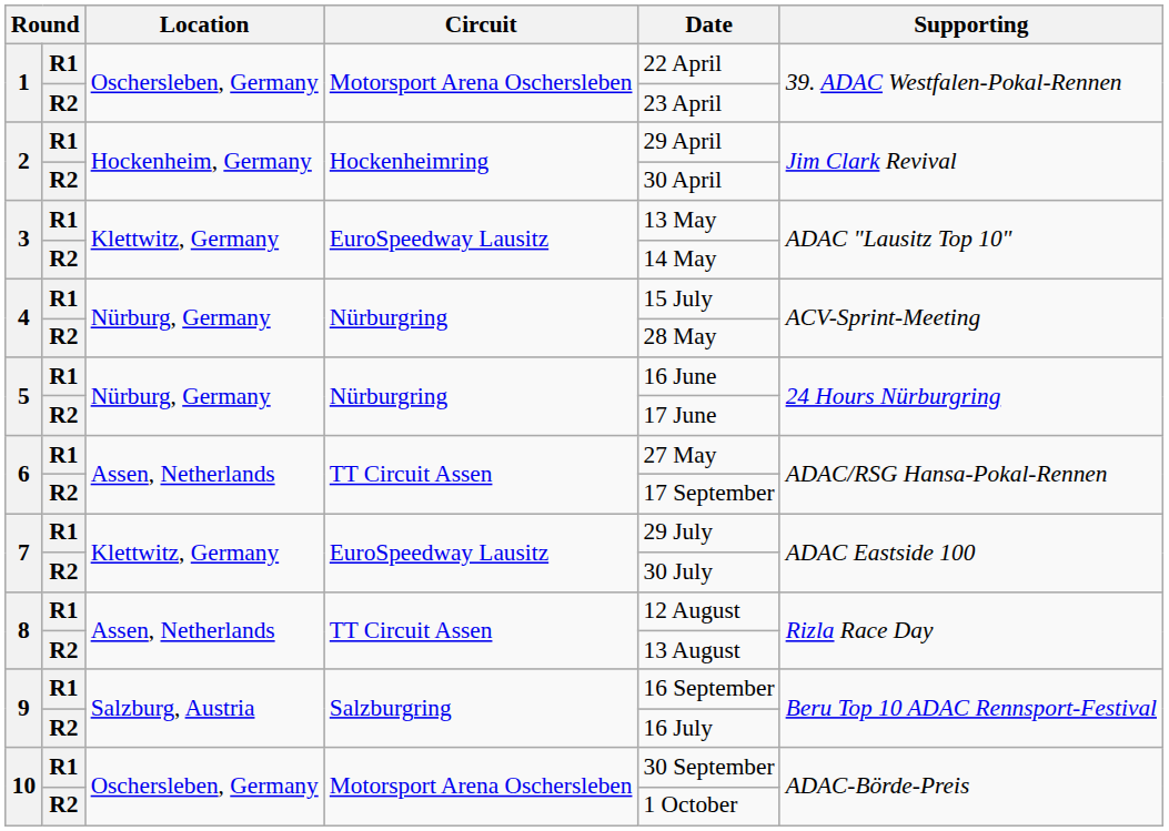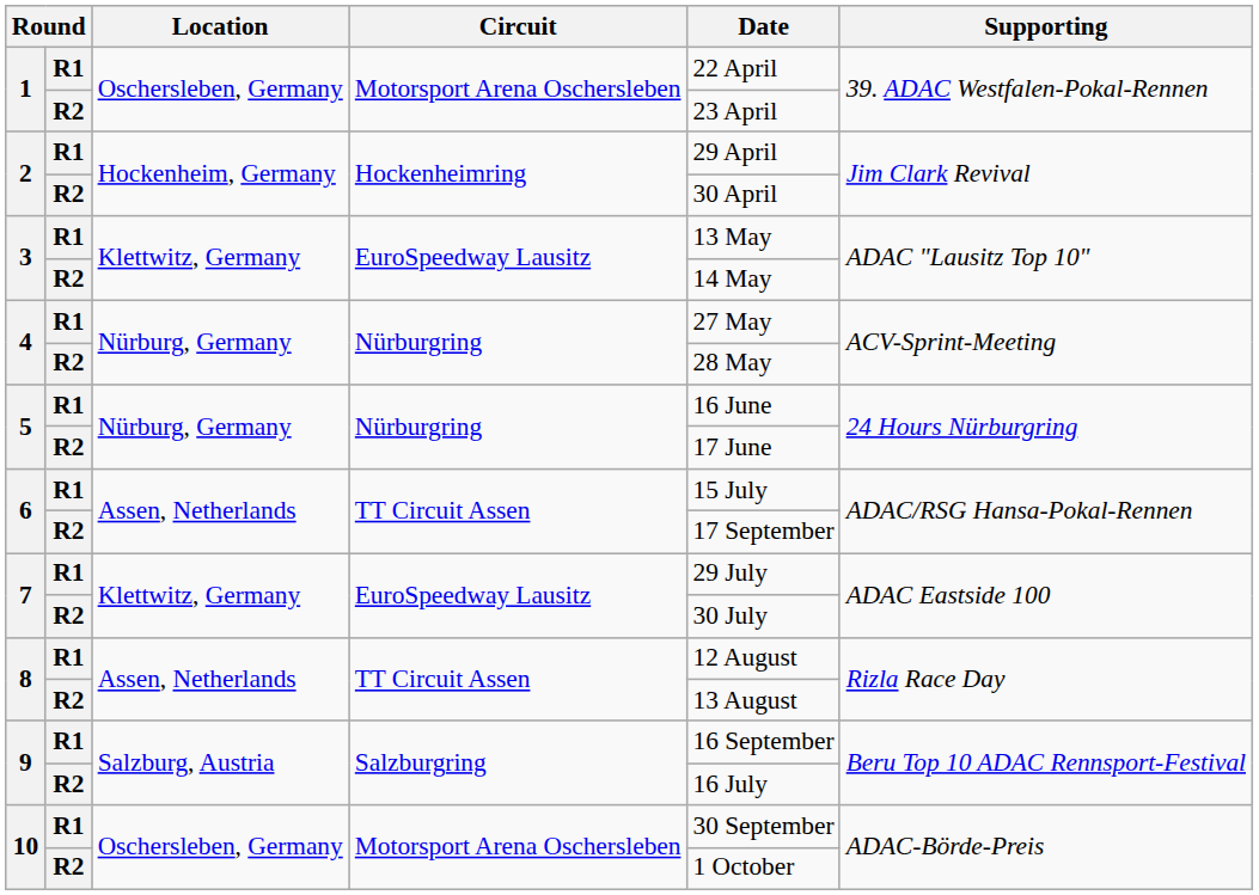 <table class="wikitable" style="font-size: 85%;">
 <tr>
 <th colspan=2>Round</th>
 <th>Location</th>
 <th>Circuit</th>
 <th>Date</th>
 <th>Supporting</th>
 </tr>
 <tr>
 <th rowspan=2>1</th>
 <th>R1</th>
 <td rowspan=2> <a href='#'>Oschersleben</a>, <a href='#'>Germany</a></td>
 <td rowspan=2><a href='#'>Motorsport Arena Oschersleben</a></td>
 <td>22 April</td>
 <td rowspan=2><em>39. <a href='#'>ADAC</a> Westfalen-Pokal-Rennen</em></td>
 </tr>
 <tr>
 <th>R2</th>
 <td>23 April</td>
 </tr>
 <tr>
 <th rowspan=2>2</th>
 <th>R1</th>
 <td rowspan=2> <a href='#'>Hockenheim</a>, <a href='#'>Germany</a></td>
 <td rowspan=2><a href='#'>Hockenheimring</a></td>
 <td>29 April</td>
 <td rowspan=2><em><a href='#'>Jim Clark</a> Revival</em></td>
 </tr>
 <tr>
 <th>R2</th>
 <td>30 April</td>
 </tr>
 <tr>
 <th rowspan=2>3</th>
 <th>R1</th>
 <td rowspan=2> <a href='#'>Klettwitz</a>, <a href='#'>Germany</a></td>
 <td rowspan=2><a href='#'>EuroSpeedway Lausitz</a></td>
 <td>13 May</td>
 <td rowspan=2><em>ADAC "Lausitz Top 10"</em></td>
 </tr>
 <tr>
 <th>R2</th>
 <td>14 May</td>
 </tr>
 <tr>
 <th rowspan=2>4</th>
 <th>R1</th>
 <td rowspan=2> <a href='#'>Nürburg</a>, <a href='#'>Germany</a></td>
 <td rowspan=2><a href='#'>Nürburgring</a></td>
-<td>15 July</td>
+<td>27 May</td>
 <td rowspan=2><em>ACV-Sprint-Meeting</em></td>
 </tr>
 <tr>
 <th>R2</th>
 <td>28 May</td>
 </tr>
 <tr>
 <th rowspan=2>5</th>
 <th>R1</th>
 <td rowspan=2> <a href='#'>Nürburg</a>, <a href='#'>Germany</a></td>
 <td rowspan=2><a href='#'>Nürburgring</a></td>
 <td>16 June</td>
 <td rowspan=2><em><a href='#'>24 Hours Nürburgring</a></em></td>
 </tr>
 <tr>
 <th>R2</th>
 <td>17 June</td>
 </tr>
 <tr>
 <th rowspan=2>6</th>
 <th>R1</th>
 <td rowspan=2> <a href='#'>Assen</a>, <a href='#'>Netherlands</a></td>
 <td rowspan=2><a href='#'>TT Circuit Assen</a></td>
-<td>27 May</td>
+<td>15 July</td>
 <td rowspan=2><em>ADAC/RSG Hansa-Pokal-Rennen</em></td>
 </tr>
 <tr>
 <th>R2</th>
 <td>17 September</td>
 </tr>
 <tr>
 <th rowspan=2>7</th>
 <th>R1</th>
 <td rowspan=2> <a href='#'>Klettwitz</a>, <a href='#'>Germany</a></td>
 <td rowspan=2><a href='#'>EuroSpeedway Lausitz</a></td>
 <td>29 July</td>
 <td rowspan=2><em>ADAC Eastside 100</em></td>
 </tr>
 <tr>
 <th>R2</th>
 <td>30 July</td>
 </tr>
 <tr>
 <th rowspan=2>8</th>
 <th>R1</th>
 <td rowspan=2> <a href='#'>Assen</a>, <a href='#'>Netherlands</a></td>
 <td rowspan=2><a href='#'>TT Circuit Assen</a></td>
 <td>12 August</td>
 <td rowspan=2><em><a href='#'>Rizla</a> Race Day</em></td>
 </tr>
 <tr>
 <th>R2</th>
 <td>13 August</td>
 </tr>
 <tr>
 <th rowspan=2>9</th>
 <th>R1</th>
 <td rowspan=2> <a href='#'>Salzburg</a>, <a href='#'>Austria</a></td>
 <td rowspan=2><a href='#'>Salzburgring</a></td>
 <td>16 September</td>
 <td rowspan=2><em><a href='#'>Beru Top 10 ADAC Rennsport-Festival</a></em></td>
 </tr>
 <tr>
 <th>R2</th>
 <td>16 July</td>
 </tr>
 <tr>
 <th rowspan=2>10</th>
 <th>R1</th>
 <td rowspan=2> <a href='#'>Oschersleben</a>, <a href='#'>Germany</a></td>
 <td rowspan=2><a href='#'>Motorsport Arena Oschersleben</a></td>
 <td>30 September</td>
 <td rowspan=2><em>ADAC-Börde-Preis</em></td>
 </tr>
 <tr>
 <th>R2</th>
 <td>1 October</td>
 </tr>
 </table>
